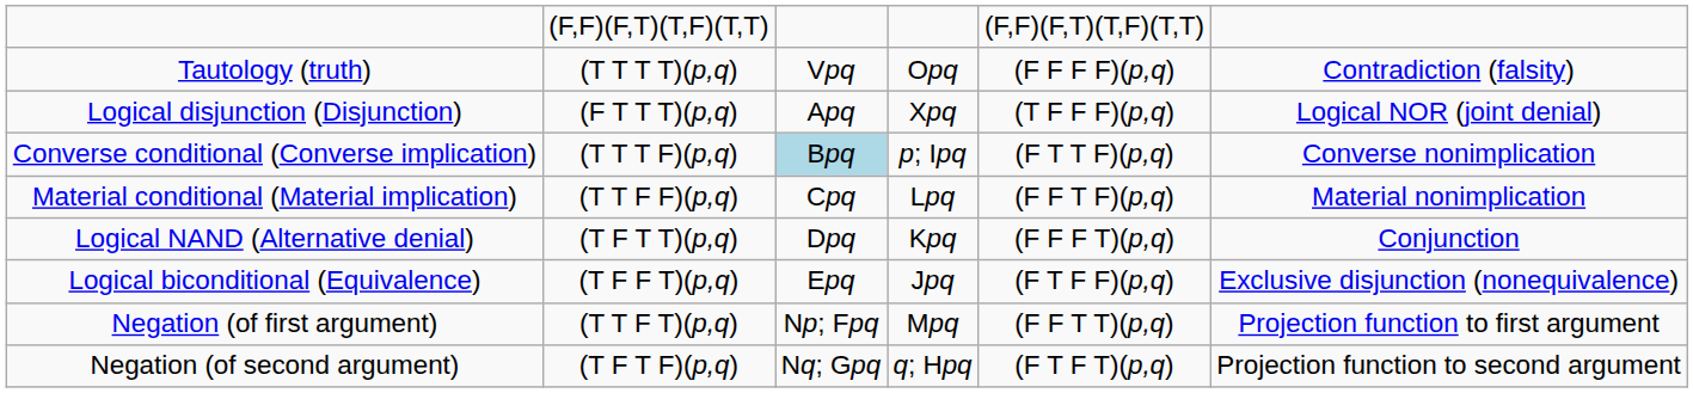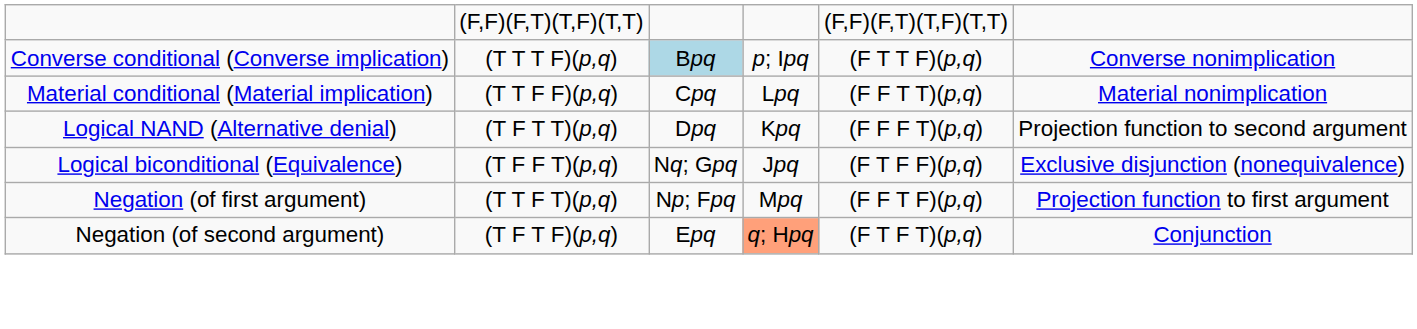 <table class="wikitable" style="margin:1em auto 1em auto; text-align:center;">
 <tr>
 <td></td>
 <td>(F,F)(F,T)(T,F)(T,T)</td>
 <td></td>
 <td></td>
 <td>(F,F)(F,T)(T,F)(T,T)</td>
 <td></td>
-</tr>
-<tr>
-<td><a href='#'>Tautology</a> (<a href='#'>truth</a>)</td>
-<td>(T    T    T    T)(<em>p,q</em>)</td>
-<td>V<em>pq</em></td>
-<td>O<em>pq</em></td>
-<td>(F    F    F    F)(<em>p,q</em>)</td>
-<td><a href='#'>Contradiction</a> (<a href='#'>falsity</a>)</td>
-</tr>
-<tr>
-<td><a href='#'>Logical disjunction</a> (<a href='#'>Disjunction</a>)</td>
-<td>(F    T    T    T)(<em>p,q</em>)</td>
-<td>A<em>pq</em></td>
-<td>X<em>pq</em></td>
-<td>(T    F    F    F)(<em>p,q</em>)</td>
-<td><a href='#'>Logical NOR</a> (<a href='#'>joint denial</a>)</td>
 </tr>
 <tr>
 <td><a href='#'>Converse conditional</a> (<a href='#'>Converse implication</a>)</td>
 <td>(T    T    T    F)(<em>p,q</em>)</td>
 <td style="background: lightblue;">B<em>pq</em></td>
 <td><em>p</em>; I<em>pq</em></td>
 <td>(F    T    T    F)(<em>p,q</em>)</td>
 <td><a href='#'>Converse nonimplication</a></td>
 </tr>
 <tr>
 <td><a href='#'>Material conditional</a> (<a href='#'>Material implication</a>)</td>
 <td>(T    T    F    F)(<em>p,q</em>)</td>
 <td>C<em>pq</em></td>
 <td>L<em>pq</em></td>
-<td>(F    F    T    F)(<em>p,q</em>)</td>
+<td>(F    F    T    T)(<em>p,q</em>)</td>
 <td><a href='#'>Material nonimplication</a></td>
 </tr>
 <tr>
 <td><a href='#'>Logical NAND</a> (<a href='#'>Alternative denial</a>)</td>
 <td>(T    F    T    T)(<em>p,q</em>)</td>
 <td>D<em>pq</em></td>
 <td>K<em>pq</em></td>
 <td>(F    F    F    T)(<em>p,q</em>)</td>
-<td><a href='#'>Conjunction</a></td>
+<td>Projection function to second argument</td>
 </tr>
 <tr>
 <td><a href='#'>Logical biconditional</a> (<a href='#'>Equivalence</a>)</td>
 <td>(T    F    F    T)(<em>p,q</em>)</td>
-<td>E<em>pq</em></td>
+<td>N<em>q</em>; G<em>pq</em></td>
 <td>J<em>pq</em></td>
 <td>(F    T    F    F)(<em>p,q</em>)</td>
 <td><a href='#'>Exclusive disjunction</a> (<a href='#'>nonequivalence</a>)</td>
 </tr>
 <tr>
 <td><a href='#'>Negation</a> (of first argument)</td>
 <td>(T    T    F    T)(<em>p,q</em>)</td>
 <td>N<em>p</em>; F<em>pq</em></td>
 <td>M<em>pq</em></td>
-<td>(F    F    T    T)(<em>p,q</em>)</td>
+<td>(F    F    T    F)(<em>p,q</em>)</td>
 <td><a href='#'>Projection function</a> to first argument</td>
 </tr>
 <tr>
 <td>Negation (of second argument)</td>
 <td>(T    F    T    F)(<em>p,q</em>)</td>
-<td>N<em>q</em>; G<em>pq</em></td>
-<td><em>q</em>; H<em>pq</em></td>
+<td>E<em>pq</em></td>
+<td style="background: lightsalmon;"><em>q</em>; H<em>pq</em></td>
 <td>(F    T    F    T)(<em>p,q</em>)</td>
-<td>Projection function to second argument</td>
+<td><a href='#'>Conjunction</a></td>
 </tr>
 </table>
